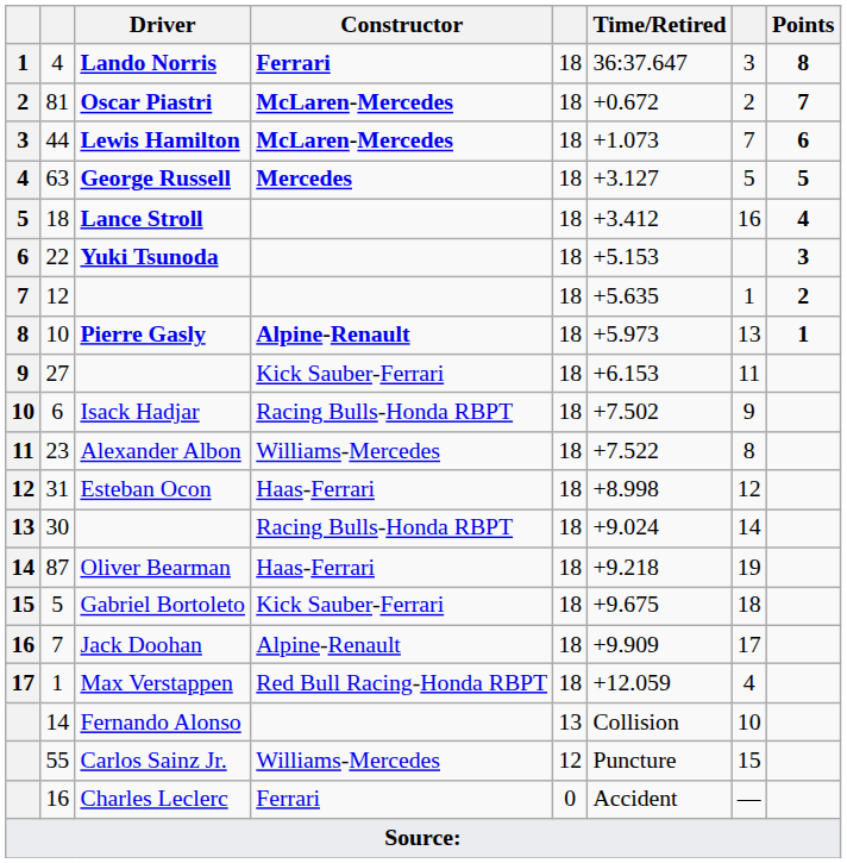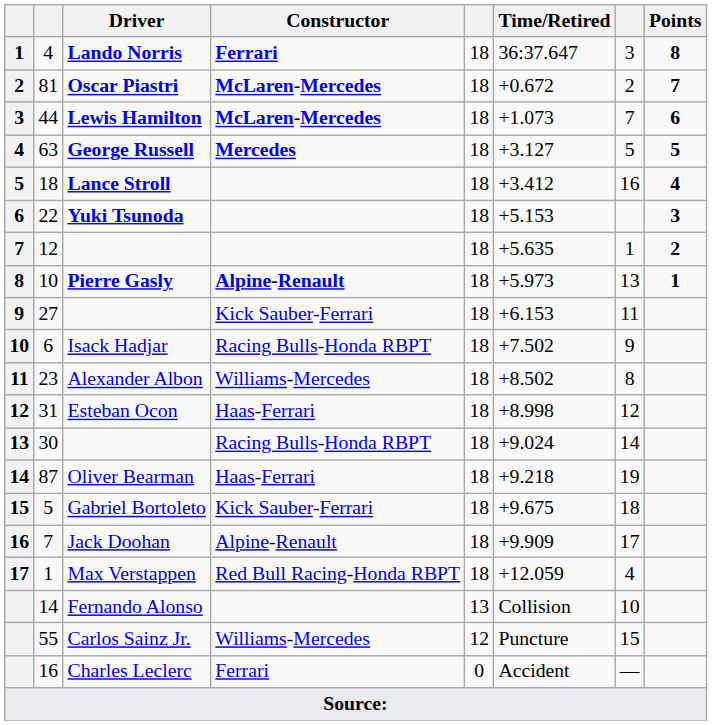 <table class="wikitable sortable" style="font-size: 85%;">
 <tr>
 <th scope="col"></th>
 <th scope="col"></th>
 <th scope="col">Driver</th>
 <th scope="col">Constructor</th>
 <th scope="col" class="unsortable"></th>
 <th scope="col" class="unsortable">Time/Retired</th>
 <th scope="col"></th>
 <th scope="col">Points</th>
 </tr>
 <tr>
 <th>1</th>
 <td align=center>4</td>
 <td data-sort-value="nor"> <strong><a href='#'>Lando Norris</a></strong></td>
 <td><strong><a href='#'>Ferrari</a></strong></td>
 <td align=center>18</td>
 <td>36:37.647</td>
 <td align=center>3</td>
 <td align=center><strong>8</strong></td>
 </tr>
 <tr>
 <th>2</th>
 <td align=center>81</td>
 <td data-sort-value="pia"> <strong><a href='#'>Oscar Piastri</a></strong></td>
 <td><strong><a href='#'>McLaren</a>-<a href='#'>Mercedes</a></strong></td>
 <td align=center>18</td>
 <td>+0.672</td>
 <td align=center>2</td>
 <td align=center><strong>7</strong></td>
 </tr>
 <tr>
 <th>3</th>
 <td align="center">44</td>
 <td data-sort-value="ham"> <strong><a href='#'>Lewis Hamilton</a></strong></td>
 <td><strong><a href='#'>McLaren</a>-<a href='#'>Mercedes</a></strong></td>
 <td align="center">18</td>
 <td>+1.073</td>
 <td align="center">7</td>
 <td align="center"><strong>6</strong></td>
 </tr>
 <tr>
 <th>4</th>
 <td align=center>63</td>
 <td data-sort-value="rus"> <strong><a href='#'>George Russell</a></strong></td>
 <td><strong><a href='#'>Mercedes</a></strong></td>
 <td align=center>18</td>
 <td>+3.127</td>
 <td align=center>5</td>
 <td align=center><strong>5</strong></td>
 </tr>
 <tr>
 <th>5</th>
 <td align=center>18</td>
 <td data-sort-value="str"> <strong><a href='#'>Lance Stroll</a></strong></td>
 <td></td>
 <td align=center>18</td>
 <td>+3.412</td>
 <td align=center>16</td>
 <td align=center><strong>4</strong></td>
 </tr>
 <tr>
 <th>6</th>
 <td align=center>22</td>
 <td data-sort-value="tsu"> <strong><a href='#'>Yuki Tsunoda</a></strong></td>
 <td></td>
 <td align=center>18</td>
 <td>+5.153</td>
 <td align=center></td>
 <td align=center><strong>3</strong></td>
 </tr>
 <tr>
 <th>7</th>
 <td align=center>12</td>
 <td data-sort-value="ant"></td>
 <td></td>
 <td align=center>18</td>
 <td>+5.635</td>
 <td align=center>1</td>
 <td align=center><strong>2</strong></td>
 </tr>
 <tr>
 <th>8</th>
 <td align=center>10</td>
 <td data-sort-value="gas"> <strong><a href='#'>Pierre Gasly</a></strong></td>
 <td><strong><a href='#'>Alpine</a>-<a href='#'>Renault</a></strong></td>
 <td align=center>18</td>
 <td>+5.973</td>
 <td align="center">13</td>
 <td align=center><strong>1</strong></td>
 </tr>
 <tr>
 <th>9</th>
 <td align=center>27</td>
 <td data-sort-value="hul"></td>
 <td><a href='#'>Kick Sauber</a>-<a href='#'>Ferrari</a></td>
 <td align=center>18</td>
 <td>+6.153</td>
 <td align=center>11</td>
 <td></td>
 </tr>
 <tr>
 <th>10</th>
 <td align=center>6</td>
 <td data-sort-value="had"> <a href='#'>Isack Hadjar</a></td>
 <td><a href='#'>Racing Bulls</a>-<a href='#'>Honda RBPT</a></td>
 <td align=center>18</td>
 <td>+7.502</td>
 <td align=center>9</td>
 <td></td>
 </tr>
 <tr>
 <th>11</th>
 <td align=center>23</td>
 <td data-sort-value="alb"> <a href='#'>Alexander Albon</a></td>
 <td><a href='#'>Williams</a>-<a href='#'>Mercedes</a></td>
 <td align=center>18</td>
-<td>+7.522</td>
+<td>+8.502</td>
 <td align=center>8</td>
 <td></td>
 </tr>
 <tr>
 <th>12</th>
 <td align=center>31</td>
 <td data-sort-value="oco"> <a href='#'>Esteban Ocon</a></td>
 <td><a href='#'>Haas</a>-<a href='#'>Ferrari</a></td>
 <td align=center>18</td>
 <td>+8.998</td>
 <td align=center>12</td>
 <td></td>
 </tr>
 <tr>
 <th>13</th>
 <td align=center>30</td>
 <td data-sort-value="law"></td>
 <td><a href='#'>Racing Bulls</a>-<a href='#'>Honda RBPT</a></td>
 <td align=center>18</td>
 <td>+9.024</td>
 <td align=center>14</td>
 <td></td>
 </tr>
 <tr>
 <th>14</th>
 <td align=center>87</td>
 <td data-sort-value="bea"> <a href='#'>Oliver Bearman</a></td>
 <td><a href='#'>Haas</a>-<a href='#'>Ferrari</a></td>
 <td align=center>18</td>
 <td>+9.218</td>
 <td align=center>19</td>
 <td align=center></td>
 </tr>
 <tr>
 <th>15</th>
 <td align=center>5</td>
 <td data-sort-value="bor"> <a href='#'>Gabriel Bortoleto</a></td>
 <td><a href='#'>Kick Sauber</a>-<a href='#'>Ferrari</a></td>
 <td align=center>18</td>
 <td>+9.675</td>
 <td align=center>18</td>
 <td></td>
 </tr>
 <tr>
 <th>16</th>
 <td align=center>7</td>
 <td data-sort-value="doo"> <a href='#'>Jack Doohan</a></td>
 <td><a href='#'>Alpine</a>-<a href='#'>Renault</a></td>
 <td align=center>18</td>
 <td>+9.909</td>
 <td align=center>17</td>
 <td></td>
 </tr>
 <tr>
 <th>17</th>
 <td align=center>1</td>
 <td data-sort-value="ver"> <a href='#'>Max Verstappen</a></td>
 <td><a href='#'>Red Bull Racing</a>-<a href='#'>Honda RBPT</a></td>
 <td align=center>18</td>
 <td>+12.059</td>
 <td align=center>4</td>
 <td></td>
 </tr>
 <tr>
 <th></th>
 <td align=center>14</td>
 <td data-sort-value="all"> <a href='#'>Fernando Alonso</a></td>
 <td></td>
 <td align=center>13</td>
 <td>Collision</td>
 <td align=center>10</td>
 <td></td>
 </tr>
 <tr>
 <th></th>
 <td align=center>55</td>
 <td data-sort-value="sai"> <a href='#'>Carlos Sainz Jr.</a></td>
 <td><a href='#'>Williams</a>-<a href='#'>Mercedes</a></td>
 <td align=center>12</td>
 <td>Puncture</td>
 <td align=center>15</td>
 <td></td>
 </tr>
 <tr>
 <th></th>
 <td align="center">16</td>
 <td data-sort-value="lec"> <a href='#'>Charles Leclerc</a></td>
 <td><a href='#'>Ferrari</a></td>
 <td align="center">0</td>
 <td>Accident</td>
 <td align="center">—</td>
 <td></td>
 </tr>
 <tr class="sortbottom">
 <td colspan="8" style="background-color:#EAECF0;text-align:center"><strong>Source:</strong></td>
 </tr>
 </table>
